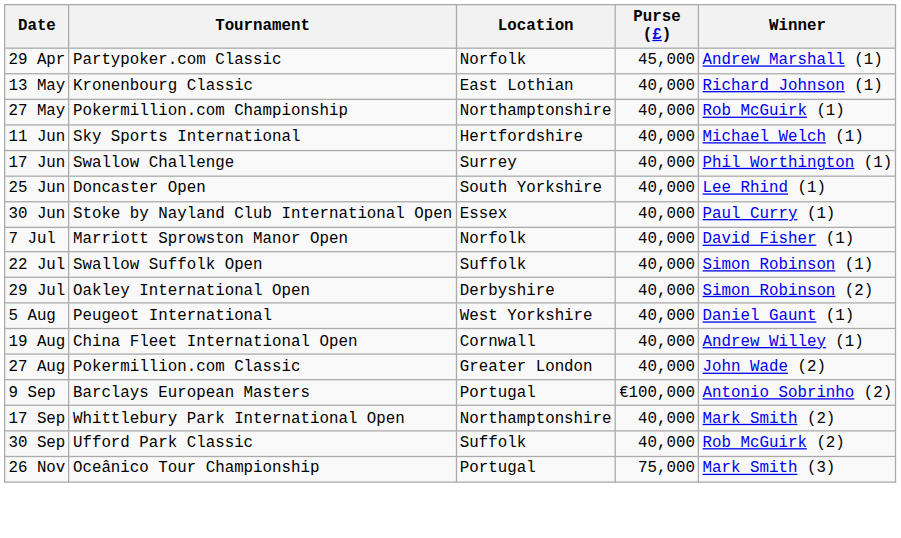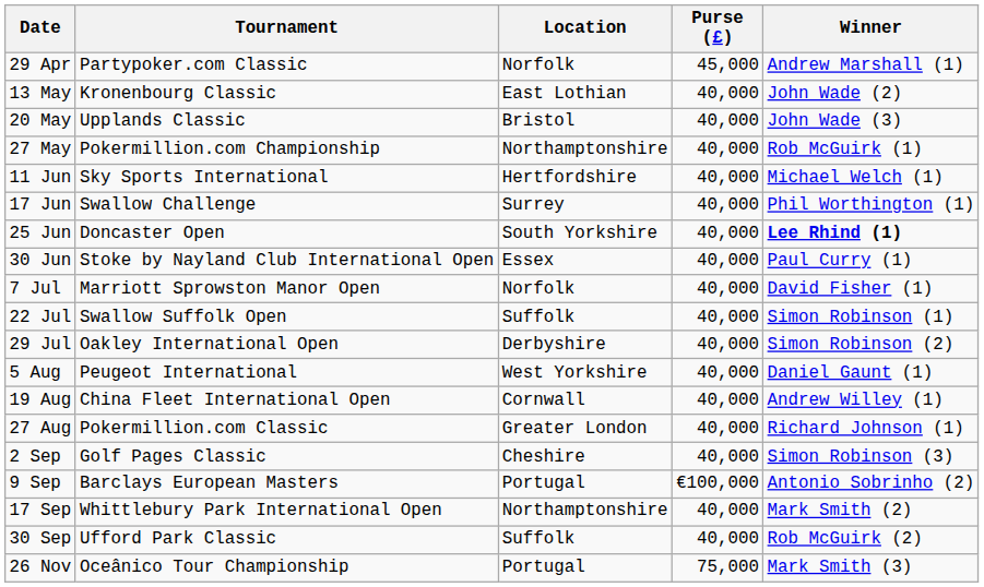 <table class="wikitable" style="font-size:95%;">
 <tr>
 <th>Date</th>
 <th>Tournament</th>
 <th>Location</th>
 <th>Purse<br>(<a href='#'>£</a>)</th>
 <th>Winner</th>
 </tr>
 <tr>
 <td>29 Apr</td>
 <td>Partypoker.com Classic</td>
 <td>Norfolk</td>
 <td align=right>45,000</td>
 <td> <a href='#'>Andrew Marshall</a> (1)</td>
 </tr>
 <tr>
 <td>13 May</td>
 <td>Kronenbourg Classic</td>
 <td>East Lothian</td>
 <td align=right>40,000</td>
-<td> <a href='#'>Richard Johnson</a> (1)</td>
+<td> <a href='#'>John Wade</a> (2)</td>
+</tr>
+<tr>
+<td>20 May</td>
+<td>Upplands Classic</td>
+<td>Bristol</td>
+<td align=right>40,000</td>
+<td> <a href='#'>John Wade</a> (3)</td>
 </tr>
 <tr>
 <td>27 May</td>
 <td>Pokermillion.com Championship</td>
 <td>Northamptonshire</td>
 <td align=right>40,000</td>
 <td> <a href='#'>Rob McGuirk</a> (1)</td>
 </tr>
 <tr>
 <td>11 Jun</td>
 <td>Sky Sports International</td>
 <td>Hertfordshire</td>
 <td align=right>40,000</td>
 <td> <a href='#'>Michael Welch</a> (1)</td>
 </tr>
 <tr>
 <td>17 Jun</td>
 <td>Swallow Challenge</td>
 <td>Surrey</td>
 <td align=right>40,000</td>
 <td> <a href='#'>Phil Worthington</a> (1)</td>
 </tr>
 <tr>
 <td>25 Jun</td>
 <td>Doncaster Open</td>
 <td>South Yorkshire</td>
 <td align=right>40,000</td>
-<td> <a href='#'>Lee Rhind</a> (1)</td>
+<td><strong> <a href='#'>Lee Rhind</a> (1)</strong></td>
 </tr>
 <tr>
 <td>30 Jun</td>
 <td>Stoke by Nayland Club International Open</td>
 <td>Essex</td>
 <td align=right>40,000</td>
 <td> <a href='#'>Paul Curry</a> (1)</td>
 </tr>
 <tr>
 <td>7 Jul</td>
 <td>Marriott Sprowston Manor Open</td>
 <td>Norfolk</td>
 <td align=right>40,000</td>
 <td> <a href='#'>David Fisher</a> (1)</td>
 </tr>
 <tr>
 <td>22 Jul</td>
 <td>Swallow Suffolk Open</td>
 <td>Suffolk</td>
 <td align=right>40,000</td>
 <td> <a href='#'>Simon Robinson</a> (1)</td>
 </tr>
 <tr>
 <td>29 Jul</td>
 <td>Oakley International Open</td>
 <td>Derbyshire</td>
 <td align=right>40,000</td>
 <td> <a href='#'>Simon Robinson</a> (2)</td>
 </tr>
 <tr>
 <td>5 Aug</td>
 <td>Peugeot International</td>
 <td>West Yorkshire</td>
 <td align=right>40,000</td>
 <td> <a href='#'>Daniel Gaunt</a> (1)</td>
 </tr>
 <tr>
 <td>19 Aug</td>
 <td>China Fleet International Open</td>
 <td>Cornwall</td>
 <td align=right>40,000</td>
 <td> <a href='#'>Andrew Willey</a> (1)</td>
 </tr>
 <tr>
 <td>27 Aug</td>
 <td>Pokermillion.com Classic</td>
 <td>Greater London</td>
 <td align=right>40,000</td>
-<td> <a href='#'>John Wade</a> (2)</td>
+<td> <a href='#'>Richard Johnson</a> (1)</td>
+</tr>
+<tr>
+<td>2 Sep</td>
+<td>Golf Pages Classic</td>
+<td>Cheshire</td>
+<td align=right>40,000</td>
+<td> <a href='#'>Simon Robinson</a> (3)</td>
 </tr>
 <tr>
 <td>9 Sep</td>
 <td>Barclays European Masters</td>
 <td>Portugal</td>
 <td align=right>€100,000</td>
 <td> <a href='#'>Antonio Sobrinho</a> (2)</td>
 </tr>
 <tr>
 <td>17 Sep</td>
 <td>Whittlebury Park International Open</td>
 <td>Northamptonshire</td>
 <td align=right>40,000</td>
 <td> <a href='#'>Mark Smith</a> (2)</td>
 </tr>
 <tr>
 <td>30 Sep</td>
 <td>Ufford Park Classic</td>
 <td>Suffolk</td>
 <td align=right>40,000</td>
 <td> <a href='#'>Rob McGuirk</a> (2)</td>
 </tr>
 <tr>
 <td>26 Nov</td>
 <td>Oceânico Tour Championship</td>
 <td>Portugal</td>
 <td align=right>75,000</td>
 <td> <a href='#'>Mark Smith</a> (3)</td>
 </tr>
 </table>
